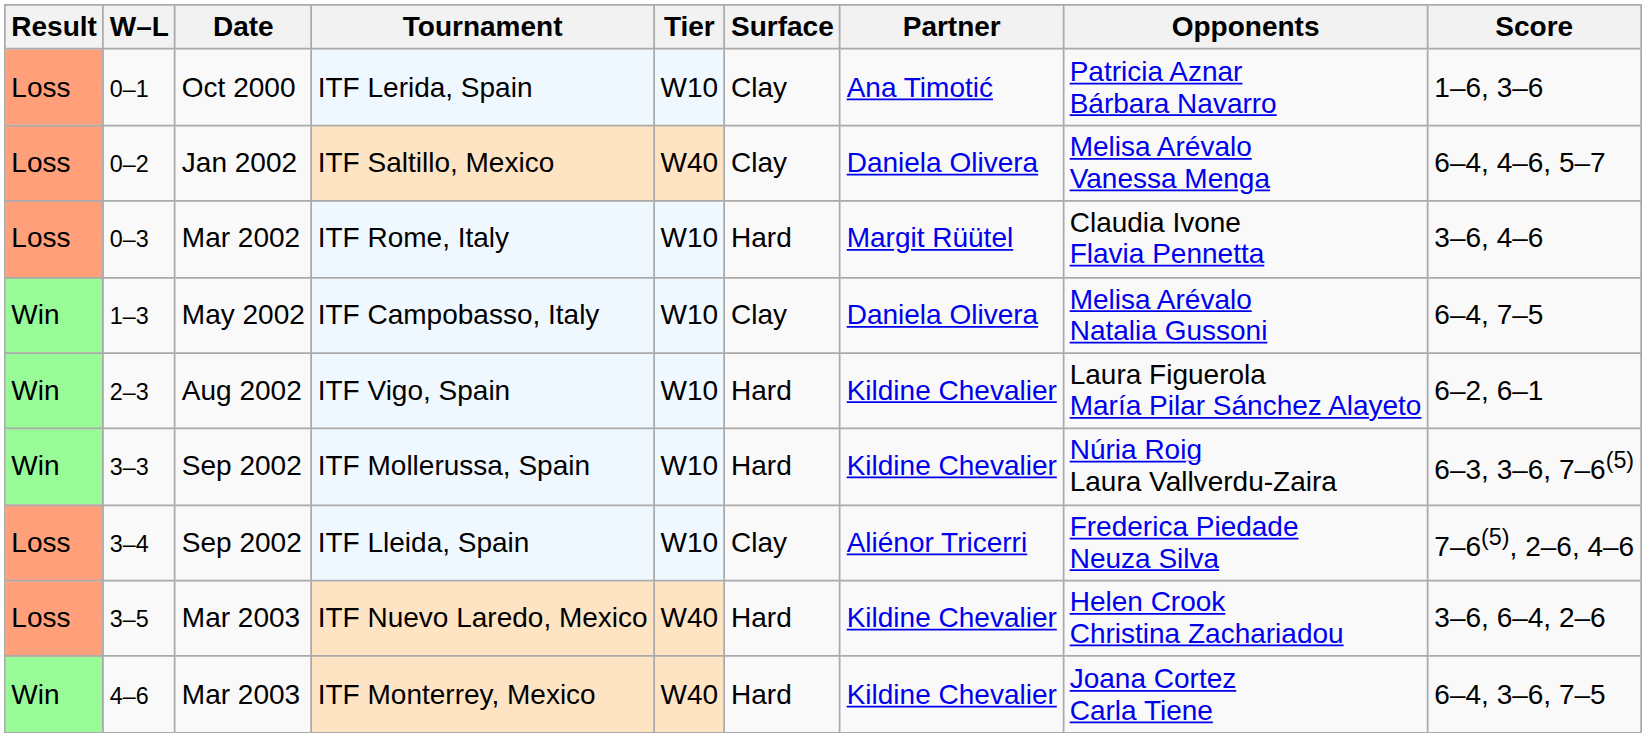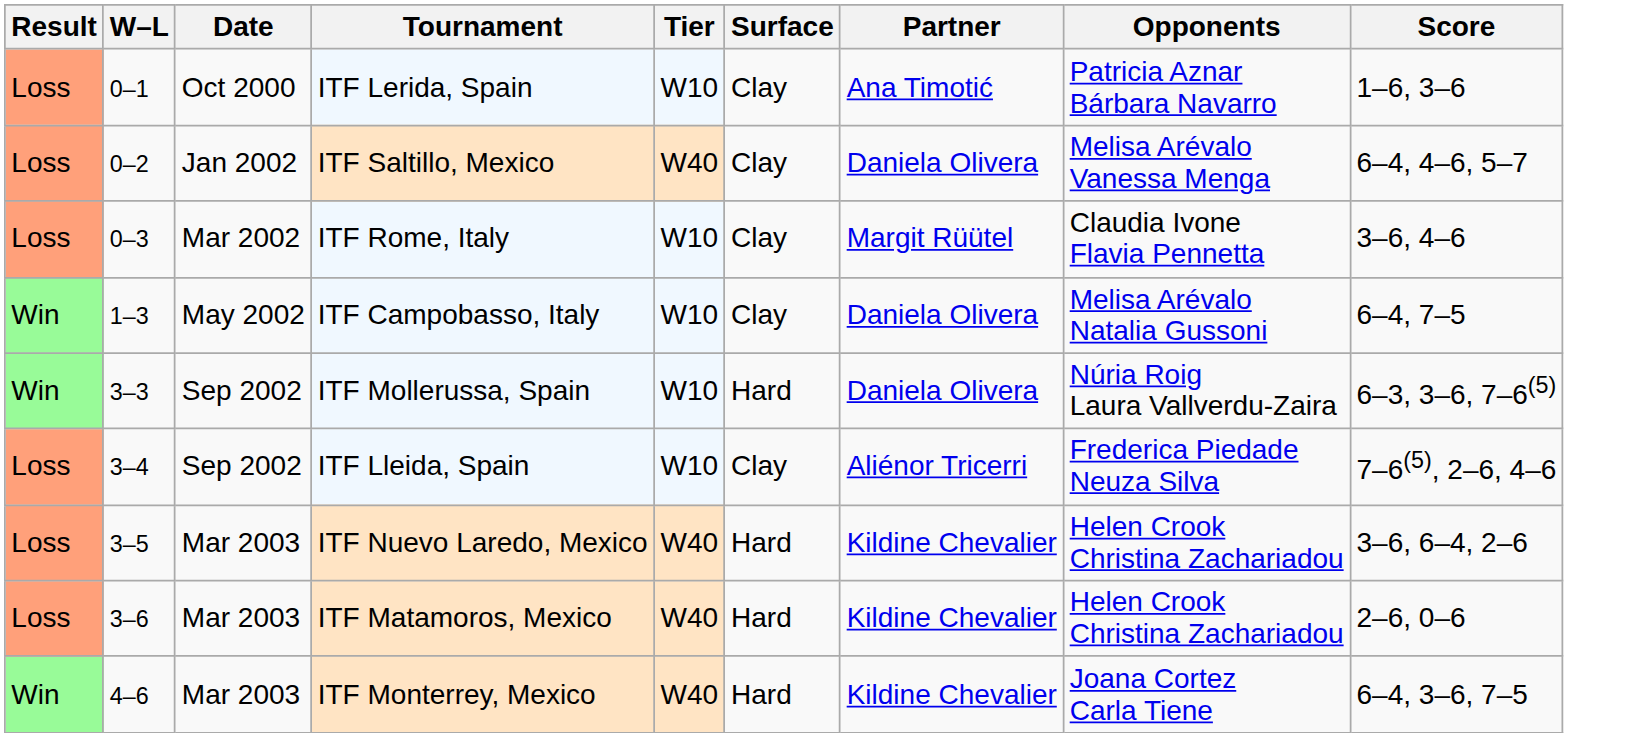 <table class="sortable wikitable">
 <tr>
 <th>Result</th>
 <th class="unsortable">W–L</th>
 <th>Date</th>
 <th>Tournament</th>
 <th>Tier</th>
 <th>Surface</th>
 <th>Partner</th>
 <th>Opponents</th>
 <th class="unsortable">Score</th>
 </tr>
 <tr>
 <td style="background:#ffa07a;">Loss</td>
 <td><small>0–1</small></td>
 <td>Oct 2000</td>
 <td style="background:#f0f8ff;">ITF Lerida, Spain</td>
 <td style="background:#f0f8ff;">W10</td>
 <td>Clay</td>
 <td> <a href='#'>Ana Timotić</a></td>
 <td> <a href='#'>Patricia Aznar</a> <br>  <a href='#'>Bárbara Navarro</a></td>
 <td>1–6, 3–6</td>
 </tr>
 <tr>
 <td style="background:#ffa07a;">Loss</td>
 <td><small>0–2</small></td>
 <td>Jan 2002</td>
 <td style="background:#ffe4c4;">ITF Saltillo, Mexico</td>
 <td style="background:#ffe4c4;">W40</td>
 <td>Clay</td>
 <td> <a href='#'>Daniela Olivera</a></td>
 <td> <a href='#'>Melisa Arévalo</a> <br>  <a href='#'>Vanessa Menga</a></td>
 <td>6–4, 4–6, 5–7</td>
 </tr>
 <tr>
 <td style="background:#ffa07a;">Loss</td>
 <td><small>0–3</small></td>
 <td>Mar 2002</td>
 <td style="background:#f0f8ff;">ITF Rome, Italy</td>
 <td style="background:#f0f8ff;">W10</td>
-<td>Hard</td>
+<td>Clay</td>
 <td> <a href='#'>Margit Rüütel</a></td>
 <td> Claudia Ivone <br>  <a href='#'>Flavia Pennetta</a></td>
 <td>3–6, 4–6</td>
 </tr>
 <tr>
 <td bgcolor="98FB98">Win</td>
 <td><small>1–3</small></td>
 <td>May 2002</td>
 <td style="background:#f0f8ff;">ITF Campobasso, Italy</td>
 <td style="background:#f0f8ff;">W10</td>
 <td>Clay</td>
 <td> <a href='#'>Daniela Olivera</a></td>
 <td> <a href='#'>Melisa Arévalo</a> <br>  <a href='#'>Natalia Gussoni</a></td>
 <td>6–4, 7–5</td>
 </tr>
 <tr>
 <td bgcolor="98FB98">Win</td>
-<td><small>2–3</small></td>
-<td>Aug 2002</td>
-<td style="background:#f0f8ff;">ITF Vigo, Spain</td>
-<td style="background:#f0f8ff;">W10</td>
-<td>Hard</td>
-<td> <a href='#'>Kildine Chevalier</a></td>
-<td> Laura Figuerola <br>  <a href='#'>María Pilar Sánchez Alayeto</a></td>
-<td>6–2, 6–1</td>
-</tr>
-<tr>
-<td bgcolor="98FB98">Win</td>
 <td><small>3–3</small></td>
 <td>Sep 2002</td>
 <td style="background:#f0f8ff;">ITF Mollerussa, Spain</td>
 <td style="background:#f0f8ff;">W10</td>
 <td>Hard</td>
-<td> <a href='#'>Kildine Chevalier</a></td>
+<td> <a href='#'>Daniela Olivera</a></td>
 <td> <a href='#'>Núria Roig</a> <br>  Laura Vallverdu-Zaira</td>
 <td>6–3, 3–6, 7–6<sup>(5)</sup></td>
 </tr>
 <tr>
 <td style="background:#ffa07a;">Loss</td>
 <td><small>3–4</small></td>
 <td>Sep 2002</td>
 <td style="background:#f0f8ff;">ITF Lleida, Spain</td>
 <td style="background:#f0f8ff;">W10</td>
 <td>Clay</td>
 <td> <a href='#'>Aliénor Tricerri</a></td>
 <td> <a href='#'>Frederica Piedade</a> <br>  <a href='#'>Neuza Silva</a></td>
 <td>7–6<sup>(5)</sup>, 2–6, 4–6</td>
 </tr>
 <tr>
 <td bgcolor="FFA07A">Loss</td>
 <td><small>3–5</small></td>
 <td>Mar 2003</td>
 <td style="background:#ffe4c4;">ITF Nuevo Laredo, Mexico</td>
 <td style="background:#ffe4c4;">W40</td>
 <td>Hard</td>
 <td> <a href='#'>Kildine Chevalier</a></td>
 <td> <a href='#'>Helen Crook</a> <br>  <a href='#'>Christina Zachariadou</a></td>
 <td>3–6, 6–4, 2–6</td>
 </tr>
 <tr>
+<td bgcolor="FFA07A">Loss</td>
+<td><small>3–6</small></td>
+<td>Mar 2003</td>
+<td style="background:#ffe4c4;">ITF Matamoros, Mexico</td>
+<td style="background:#ffe4c4;">W40</td>
+<td>Hard</td>
+<td> <a href='#'>Kildine Chevalier</a></td>
+<td> <a href='#'>Helen Crook</a> <br>  <a href='#'>Christina Zachariadou</a></td>
+<td>2–6, 0–6</td>
+</tr>
+<tr>
 <td bgcolor="98FB98">Win</td>
 <td><small>4–6</small></td>
 <td>Mar 2003</td>
 <td style="background:#ffe4c4;">ITF Monterrey, Mexico</td>
 <td style="background:#ffe4c4;">W40</td>
 <td>Hard</td>
 <td> <a href='#'>Kildine Chevalier</a></td>
 <td> <a href='#'>Joana Cortez</a> <br>  <a href='#'>Carla Tiene</a></td>
 <td>6–4, 3–6, 7–5</td>
 </tr>
 </table>
